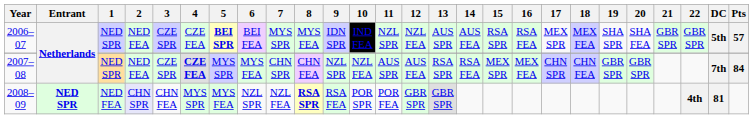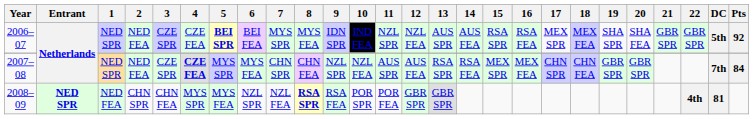 <table class="wikitable" style="text-align:center; font-size:90%">
 <tr>
 <th>Year</th>
 <th>Entrant</th>
 <th>1</th>
 <th>2</th>
 <th>3</th>
 <th>4</th>
 <th>5</th>
 <th>6</th>
 <th>7</th>
 <th>8</th>
 <th>9</th>
 <th>10</th>
 <th>11</th>
 <th>12</th>
 <th>13</th>
 <th>14</th>
 <th>15</th>
 <th>16</th>
 <th>17</th>
 <th>18</th>
 <th>19</th>
 <th>20</th>
 <th>21</th>
 <th>22</th>
 <th>DC</th>
 <th>Pts</th>
 </tr>
 <tr>
 <td><a href='#'>2006–07</a></td>
 <th rowspan=3><a href='#'>Netherlands</a></th>
 <td style="background:#CFCFFF;"><a href='#'>NED<br>SPR</a><br></td>
 <td style="background:#DFFFDF;"><a href='#'>NED<br>FEA</a><br></td>
 <td style="background:#CFCFFF;"><a href='#'>CZE<br>SPR</a><br></td>
 <td style="background:#DFFFDF;"><a href='#'>CZE<br>FEA</a><br></td>
 <td style="background:#FFFFBF;"><strong><a href='#'>BEI<br>SPR</a></strong><br></td>
 <td style="background:#EFCFFF;"><a href='#'>BEI<br>FEA</a><br></td>
 <td style="background:#DFFFDF;"><a href='#'>MYS<br>SPR</a><br></td>
 <td style="background:#DFFFDF;"><a href='#'>MYS<br>FEA</a><br></td>
 <td style="background:#CFCFFF;"><a href='#'>IDN<br>SPR</a><br></td>
 <td style="background:#000000; color:white"><a href='#'><span>IND<br>FEA</span></a><br></td>
 <td style="background:#DFFFDF;"><a href='#'>NZL<br>SPR</a><br></td>
 <td style="background:#DFFFDF;"><a href='#'>NZL<br>FEA</a><br></td>
 <td style="background:#DFFFDF;"><a href='#'>AUS<br>SPR</a><br></td>
 <td style="background:#DFFFDF;"><a href='#'>AUS<br>FEA</a><br></td>
 <td style="background:#DFFFDF;"><a href='#'>RSA<br>SPR</a><br></td>
 <td style="background:#DFFFDF;"><a href='#'>RSA<br>FEA</a><br></td>
 <td><a href='#'>MEX<br>SPR</a></td>
 <td style="background:#CFCFFF;"><a href='#'>MEX<br>FEA</a><br></td>
 <td><a href='#'>SHA<br>SPR</a></td>
 <td><a href='#'>SHA<br>FEA</a></td>
 <td style="background:#DFFFDF;"><a href='#'>GBR<br>SPR</a><br></td>
 <td style="background:#DFFFDF;"><a href='#'>GBR<br>SPR</a><br></td>
 <th>5th</th>
-<th>57</th>
+<th>92</th>
 </tr>
 <tr>
 </tr>
 <tr>
 <td><a href='#'>2007–08</a></td>
 <td style="background:#FFDF9F;"><a href='#'>NED<br>SPR</a><br></td>
 <td style="background:#DFFFDF;"><a href='#'>NED<br>FEA</a><br></td>
 <td style="background:#DFFFDF;"><a href='#'>CZE<br>SPR</a><br></td>
 <td style="background:#DFDFDF;"><strong><a href='#'>CZE<br>FEA</a></strong><br></td>
 <td style="background:#CFCFFF;"><a href='#'>MYS<br>SPR</a><br></td>
 <td style="background:#DFFFDF;"><a href='#'>MYS<br>FEA</a><br></td>
 <td style="background:#DFFFDF;"><a href='#'>CHN<br>SPR</a><br></td>
 <td style="background:#EFCFFF;"><a href='#'>CHN<br>FEA</a><br></td>
 <td style="background:#DFFFDF;"><a href='#'>NZL<br>SPR</a><br></td>
 <td style="background:#DFFFDF;"><a href='#'>NZL<br>FEA</a><br></td>
 <td style="background:#DFFFDF;"><a href='#'>AUS<br>SPR</a><br></td>
 <td style="background:#DFFFDF;"><a href='#'>AUS<br>FEA</a><br></td>
 <td style="background:#DFFFDF;"><a href='#'>RSA<br>SPR</a><br></td>
 <td style="background:#DFFFDF;"><a href='#'>RSA<br>FEA</a><br></td>
 <td style="background:#DFFFDF;"><a href='#'>MEX<br>SPR</a><br></td>
 <td style="background:#DFFFDF;"><a href='#'>MEX<br>FEA</a><br></td>
 <td style="background:#CFCFFF;"><a href='#'>CHN<br>SPR</a><br></td>
 <td style="background:#CFCFFF;"><a href='#'>CHN<br>FEA</a><br></td>
 <td style="background:#DFFFDF;"><a href='#'>GBR<br>SPR</a><br></td>
 <td style="background:#DFFFDF;"><a href='#'>GBR<br>SPR</a><br></td>
 <td></td>
 <td></td>
 <th>7th</th>
 <th>84</th>
 </tr>
 <tr>
 <td><a href='#'>2008–09</a></td>
 <td style="background:#DFFFDF;"><strong><a href='#'>NED<br>SPR</a></strong><br></td>
 <td style="background:#DFFFDF;"><a href='#'>NED<br>FEA</a><br></td>
-<td style="background: lavender;"><a href='#'>CHN<br>SPR</a></td>
+<td><a href='#'>CHN<br>SPR</a></td>
 <td><a href='#'>CHN<br>FEA</a></td>
 <td style="background:#DFFFDF;"><a href='#'>MYS<br>SPR</a><br></td>
 <td style="background:#DFFFDF;"><a href='#'>MYS<br>FEA</a><br></td>
 <td><a href='#'>NZL<br>SPR</a></td>
 <td><a href='#'>NZL<br>FEA</a></td>
 <td style="background:#FFFFBF;"><strong><a href='#'>RSA<br>SPR</a></strong><br></td>
 <td style="background:#DFFFDF;"><a href='#'>RSA<br>FEA</a><br></td>
 <td><a href='#'>POR<br>SPR</a></td>
 <td><a href='#'>POR<br>FEA</a></td>
 <td style="background:#DFFFDF;"><a href='#'>GBR<br>SPR</a><br></td>
 <td style="background:#DFDFDF;"><a href='#'>GBR<br>SPR</a><br></td>
 <td></td>
 <td></td>
 <td></td>
 <td></td>
 <td></td>
 <td></td>
 <td></td>
 <td></td>
 <th>4th</th>
 <th>81</th>
 </tr>
 </table>
